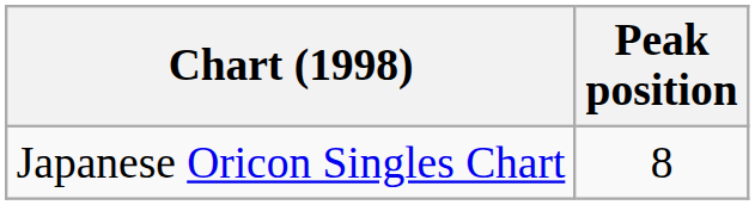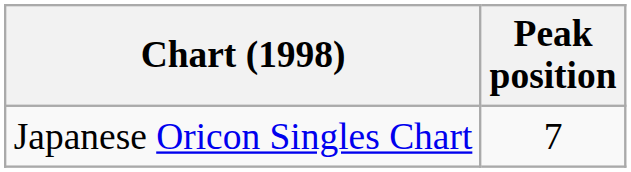 <table class="wikitable">
 <tr>
 <th>Chart (1998)</th>
 <th>Peak<br>position</th>
 </tr>
 <tr>
 <td>Japanese <a href='#'>Oricon Singles Chart</a></td>
-<td align="center">8</td>
+<td align="center">7</td>
 </tr>
 </table>
